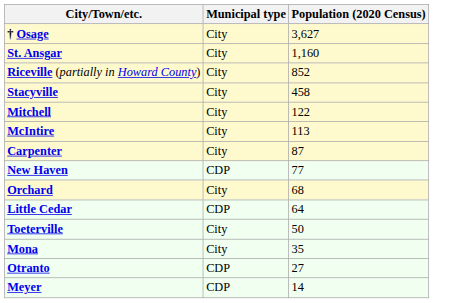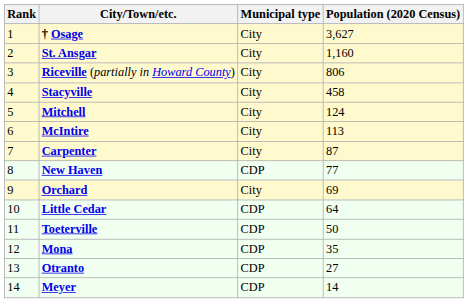 <table class="wikitable sortable">
 <tr>
+<th>Rank</th>
 <th>City/Town/etc.</th>
 <th>Municipal type</th>
 <th>Population (2020 Census)</th>
 </tr>
 <tr style="background-color:#FFFACD;">
+<td>1</td>
 <td><strong>†</strong> <strong><a href='#'>Osage</a></strong></td>
 <td>City</td>
 <td>3,627</td>
 </tr>
 <tr style="background-color:#FFFACD;">
+<td>2</td>
 <td><strong><a href='#'>St. Ansgar</a></strong></td>
 <td>City</td>
 <td>1,160</td>
 </tr>
 <tr style="background-color:#FFFACD;">
+<td>3</td>
 <td><strong><a href='#'>Riceville</a></strong>  (<em>partially in <a href='#'>Howard County</a></em>)</td>
 <td>City</td>
-<td>852</td>
+<td>806</td>
 </tr>
 <tr style="background-color:#FFFACD;">
+<td>4</td>
 <td><strong><a href='#'>Stacyville</a></strong></td>
 <td>City</td>
 <td>458</td>
 </tr>
 <tr style="background-color:#FFFACD;">
+<td>5</td>
 <td><strong><a href='#'>Mitchell</a></strong></td>
 <td>City</td>
-<td>122</td>
+<td>124</td>
 </tr>
 <tr style="background-color:#FFFACD;">
+<td>6</td>
 <td><strong><a href='#'>McIntire</a></strong></td>
 <td>City</td>
 <td>113</td>
 </tr>
 <tr style="background-color:#FFFACD;">
+<td>7</td>
 <td><strong><a href='#'>Carpenter</a></strong></td>
 <td>City</td>
 <td>87</td>
 </tr>
 <tr style="background-color:#F0FFF0;">
+<td>8</td>
 <td><strong><a href='#'>New Haven</a></strong></td>
 <td>CDP</td>
 <td>77</td>
 </tr>
 <tr style="background-color:#FFFACD;">
+<td>9</td>
 <td><strong><a href='#'>Orchard</a></strong></td>
 <td>City</td>
-<td>68</td>
+<td>69</td>
 </tr>
 <tr style="background-color:#F0FFF0;">
+<td>10</td>
 <td><strong><a href='#'>Little Cedar</a></strong></td>
 <td>CDP</td>
 <td>64</td>
 </tr>
 <tr style="background-color:#F0FFF0;">
+<td>11</td>
 <td><strong><a href='#'>Toeterville</a></strong></td>
-<td>City</td>
+<td>CDP</td>
 <td>50</td>
 </tr>
 <tr style="background-color:#F0FFF0;">
+<td>12</td>
 <td><strong><a href='#'>Mona</a></strong></td>
-<td>City</td>
+<td>CDP</td>
 <td>35</td>
 </tr>
 <tr style="background-color:#F0FFF0;">
+<td>13</td>
 <td><strong><a href='#'>Otranto</a></strong></td>
 <td>CDP</td>
 <td>27</td>
 </tr>
 <tr style="background-color:#F0FFF0;">
+<td>14</td>
 <td><strong><a href='#'>Meyer</a></strong></td>
 <td>CDP</td>
 <td>14</td>
 </tr>
 </table>
